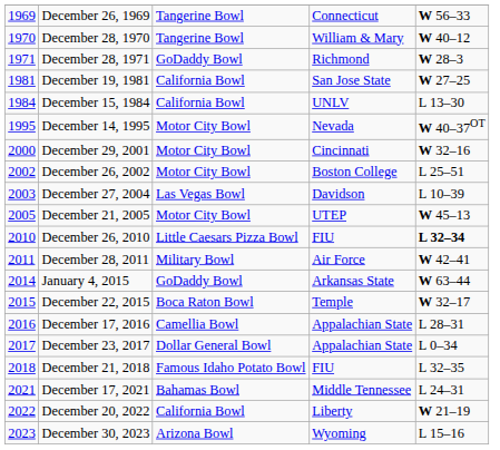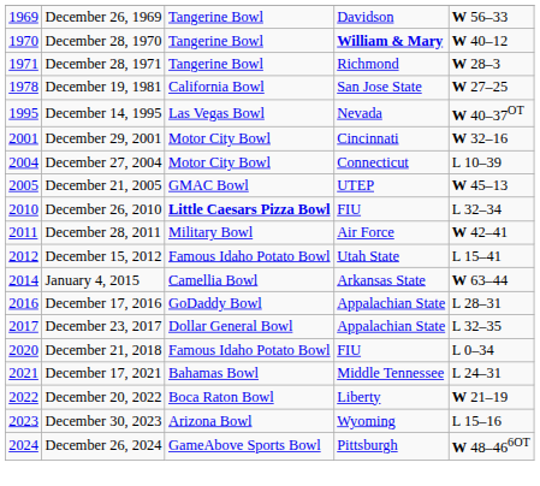 <table class="wikitable">
 <tr>
 </tr>
 <tr>
 <td><a href='#'>1969</a></td>
 <td>December 26, 1969</td>
 <td><a href='#'>Tangerine Bowl</a></td>
-<td><a href='#'>Connecticut</a></td>
+<td><a href='#'>Davidson</a></td>
 <td><strong>W</strong> 56–33</td>
 </tr>
 <tr>
 <td><a href='#'>1970</a></td>
 <td>December 28, 1970</td>
 <td><a href='#'>Tangerine Bowl</a></td>
-<td><a href='#'>William & Mary</a></td>
+<td><strong><a href='#'>William & Mary</a></strong></td>
 <td><strong>W</strong> 40–12</td>
 </tr>
 <tr>
 <td><a href='#'>1971</a></td>
 <td>December 28, 1971</td>
-<td><a href='#'>GoDaddy Bowl</a></td>
+<td><a href='#'>Tangerine Bowl</a></td>
 <td><a href='#'>Richmond</a></td>
 <td><strong>W</strong> 28–3</td>
 </tr>
 <tr>
-<td><a href='#'>1981</a></td>
+<td><a href='#'>1978</a></td>
 <td>December 19, 1981</td>
 <td><a href='#'>California Bowl</a></td>
 <td><a href='#'>San Jose State</a></td>
 <td><strong>W</strong> 27–25</td>
 </tr>
 <tr>
-<td><a href='#'>1984</a></td>
-<td>December 15, 1984</td>
-<td><a href='#'>California Bowl</a></td>
-<td><a href='#'>UNLV</a></td>
-<td>L 13–30</td>
-</tr>
-<tr>
 <td><a href='#'>1995</a></td>
 <td>December 14, 1995</td>
-<td><a href='#'>Motor City Bowl</a></td>
+<td><a href='#'>Las Vegas Bowl</a></td>
 <td><a href='#'>Nevada</a></td>
 <td><strong>W</strong> 40–37<sup>OT</sup></td>
 </tr>
 <tr>
-<td><a href='#'>2000</a></td>
+<td><a href='#'>2001</a></td>
 <td>December 29, 2001</td>
 <td><a href='#'>Motor City Bowl</a></td>
 <td><a href='#'>Cincinnati</a></td>
 <td><strong>W</strong> 32–16</td>
 </tr>
 <tr>
-<td><a href='#'>2002</a></td>
-<td>December 26, 2002</td>
+<td><a href='#'>2004</a></td>
+<td>December 27, 2004</td>
 <td><a href='#'>Motor City Bowl</a></td>
-<td><a href='#'>Boston College</a></td>
-<td>L 25–51</td>
-</tr>
-<tr>
-<td><a href='#'>2003</a></td>
-<td>December 27, 2004</td>
-<td><a href='#'>Las Vegas Bowl</a></td>
-<td><a href='#'>Davidson</a></td>
+<td><a href='#'>Connecticut</a></td>
 <td>L 10–39</td>
 </tr>
 <tr>
 <td><a href='#'>2005</a></td>
 <td>December 21, 2005</td>
-<td><a href='#'>Motor City Bowl</a></td>
+<td><a href='#'>GMAC Bowl</a></td>
 <td><a href='#'>UTEP</a></td>
 <td><strong>W</strong> 45–13</td>
 </tr>
 <tr>
 <td><a href='#'>2010</a></td>
 <td>December 26, 2010</td>
-<td><a href='#'>Little Caesars Pizza Bowl</a></td>
+<td><strong><a href='#'>Little Caesars Pizza Bowl</a></strong></td>
 <td><a href='#'>FIU</a></td>
-<td><strong>L 32–34</strong></td>
+<td>L 32–34</td>
 </tr>
 <tr>
 <td><a href='#'>2011</a></td>
 <td>December 28, 2011</td>
 <td><a href='#'>Military Bowl</a></td>
 <td><a href='#'>Air Force</a></td>
 <td><strong>W</strong> 42–41</td>
 </tr>
 <tr>
+<td><a href='#'>2012</a></td>
+<td>December 15, 2012</td>
+<td><a href='#'>Famous Idaho Potato Bowl</a></td>
+<td><a href='#'>Utah State</a></td>
+<td>L 15–41</td>
+</tr>
+<tr>
 <td><a href='#'>2014</a></td>
 <td>January 4, 2015</td>
-<td><a href='#'>GoDaddy Bowl</a></td>
+<td><a href='#'>Camellia Bowl</a></td>
 <td><a href='#'>Arkansas State</a></td>
 <td><strong>W</strong> 63–44</td>
 </tr>
 <tr>
-<td><a href='#'>2015</a></td>
-<td>December 22, 2015</td>
-<td><a href='#'>Boca Raton Bowl</a></td>
-<td><a href='#'>Temple</a></td>
-<td><strong>W</strong> 32–17</td>
-</tr>
-<tr>
 <td><a href='#'>2016</a></td>
 <td>December 17, 2016</td>
-<td><a href='#'>Camellia Bowl</a></td>
+<td><a href='#'>GoDaddy Bowl</a></td>
 <td><a href='#'>Appalachian State</a></td>
 <td>L 28–31</td>
 </tr>
 <tr>
 <td><a href='#'>2017</a></td>
 <td>December 23, 2017</td>
 <td><a href='#'>Dollar General Bowl</a></td>
 <td><a href='#'>Appalachian State</a></td>
-<td>L 0–34</td>
+<td>L 32–35</td>
 </tr>
 <tr>
-<td><a href='#'>2018</a></td>
+<td><a href='#'>2020</a></td>
 <td>December 21, 2018</td>
 <td><a href='#'>Famous Idaho Potato Bowl</a></td>
 <td><a href='#'>FIU</a></td>
-<td>L 32–35</td>
+<td>L 0–34</td>
 </tr>
 <tr>
 <td><a href='#'>2021</a></td>
 <td>December 17, 2021</td>
 <td><a href='#'>Bahamas Bowl</a></td>
 <td><a href='#'>Middle Tennessee</a></td>
 <td>L 24–31</td>
 </tr>
 <tr>
 <td><a href='#'>2022</a></td>
 <td>December 20, 2022</td>
-<td><a href='#'>California Bowl</a></td>
+<td><a href='#'>Boca Raton Bowl</a></td>
 <td><a href='#'>Liberty</a></td>
 <td><strong>W</strong> 21–19</td>
 </tr>
 <tr>
 <td><a href='#'>2023</a></td>
 <td>December 30, 2023</td>
 <td><a href='#'>Arizona Bowl</a></td>
 <td><a href='#'>Wyoming</a></td>
 <td>L 15–16</td>
 </tr>
+<tr>
+<td><a href='#'>2024</a></td>
+<td>December 26, 2024</td>
+<td><a href='#'>GameAbove Sports Bowl</a></td>
+<td><a href='#'>Pittsburgh</a></td>
+<td><strong>W</strong> 48–46<sup>6OT</sup></td>
+</tr>
 </table>
